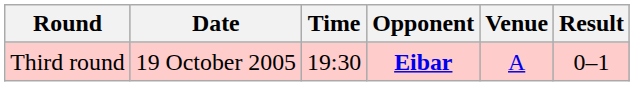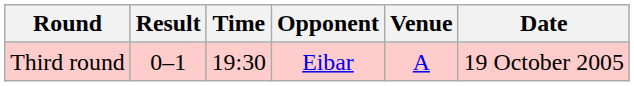 <table class="wikitable" style="font-size:100%; text-align:center">
 <tr>
 <th>Round</th>
-<th>Date</th>
+<th>Result</th>
 <th>Time</th>
 <th>Opponent</th>
 <th>Venue</th>
-<th>Result</th>
+<th>Date</th>
 </tr>
 <tr bgcolor= FFCCCC>
 <td>Third round</td>
+<td>0–1</td>
+<td>19:30</td>
+<td><a href='#'>Eibar</a></td>
+<td><a href='#'>A</a></td>
 <td>19 October 2005</td>
-<td>19:30</td>
-<td><strong><a href='#'>Eibar</a></strong></td>
-<td><a href='#'>A</a></td>
-<td>0–1</td>
 </tr>
 </table>
